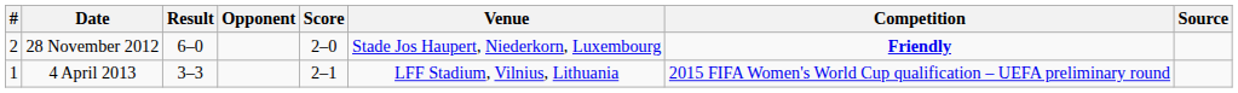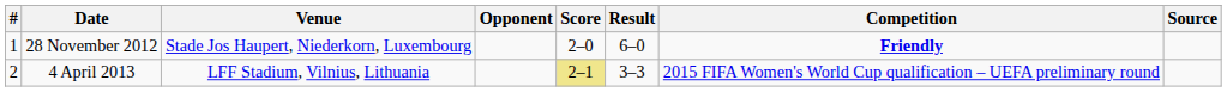 <table class="wikitable" style="text-align:center;">
 <tr>
 <th>#</th>
 <th>Date</th>
-<th>Result</th>
+<th>Venue</th>
 <th>Opponent</th>
 <th>Score</th>
-<th>Venue</th>
+<th>Result</th>
 <th>Competition</th>
 <th>Source</th>
 </tr>
 <tr>
-<td>2</td>
+<td>1</td>
 <td>28 November 2012</td>
-<td>6–0</td>
+<td><a href='#'>Stade Jos Haupert</a>, <a href='#'>Niederkorn</a>, <a href='#'>Luxembourg</a></td>
 <td></td>
 <td>2–0</td>
-<td><a href='#'>Stade Jos Haupert</a>, <a href='#'>Niederkorn</a>, <a href='#'>Luxembourg</a></td>
+<td>6–0</td>
 <td><strong><a href='#'>Friendly</a></strong></td>
 <td></td>
 </tr>
 <tr>
-<td>1</td>
+<td>2</td>
 <td>4 April 2013</td>
+<td><a href='#'>LFF Stadium</a>, <a href='#'>Vilnius</a>, <a href='#'>Lithuania</a></td>
+<td></td>
+<td style="background: khaki;">2–1</td>
 <td>3–3</td>
-<td></td>
-<td>2–1</td>
-<td><a href='#'>LFF Stadium</a>, <a href='#'>Vilnius</a>, <a href='#'>Lithuania</a></td>
 <td><a href='#'>2015 FIFA Women's World Cup qualification – UEFA preliminary round</a></td>
 <td></td>
 </tr>
 </table>
